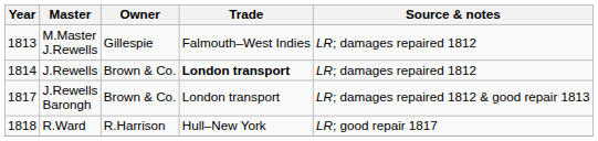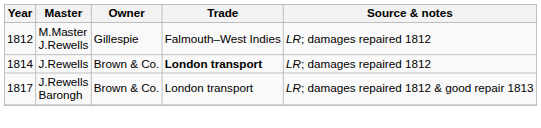 <table class=" wikitable">
 <tr>
 <th>Year</th>
 <th>Master</th>
 <th>Owner</th>
 <th>Trade</th>
 <th>Source & notes</th>
 </tr>
 <tr>
-<td>1813</td>
+<td>1812</td>
 <td>M.Master<br>J.Rewells</td>
 <td>Gillespie</td>
 <td>Falmouth–West Indies</td>
 <td><em>LR</em>; damages repaired 1812</td>
 </tr>
 <tr>
 <td>1814</td>
 <td>J.Rewells</td>
 <td>Brown & Co.</td>
 <td><strong>London transport</strong></td>
 <td><em>LR</em>; damages repaired 1812</td>
 </tr>
 <tr>
 <td>1817</td>
 <td>J.Rewells<br>Barongh</td>
 <td>Brown & Co.</td>
 <td>London transport</td>
 <td><em>LR</em>; damages repaired 1812 & good repair 1813</td>
 </tr>
 <tr>
-<td>1818</td>
-<td>R.Ward</td>
-<td>R.Harrison</td>
-<td>Hull–New York</td>
-<td><em>LR</em>; good repair 1817</td>
-</tr>
-<tr>
 </tr>
 </table>
